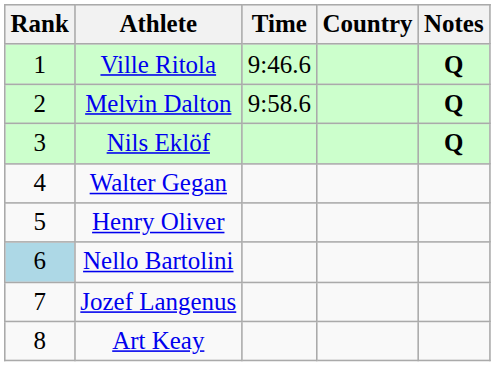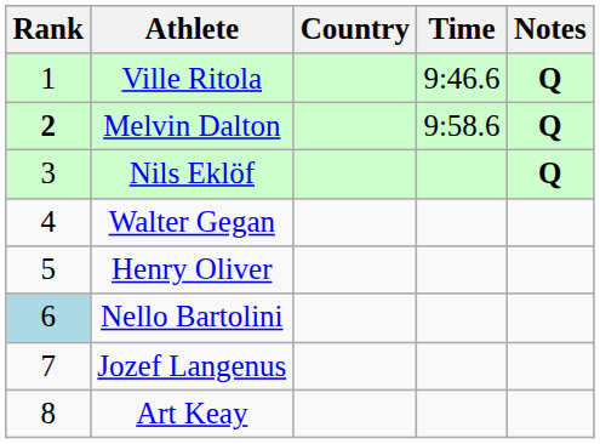 <table class="wikitable sortable" style="text-align:center">
 <tr>
 <th>Rank</th>
 <th>Athlete</th>
+<th>Country</th>
 <th>Time</th>
-<th>Country</th>
 <th>Notes</th>
 </tr>
 <tr bgcolor=ccffcc>
 <td>1</td>
 <td><a href='#'>Ville Ritola</a></td>
+<td align=left></td>
 <td>9:46.6</td>
-<td align=left></td>
 <td><strong>Q</strong></td>
 </tr>
 <tr bgcolor=ccffcc>
-<td>2</td>
+<td><strong>2</strong></td>
 <td><a href='#'>Melvin Dalton</a></td>
+<td align=left></td>
 <td>9:58.6</td>
-<td align=left></td>
 <td><strong> Q </strong></td>
 </tr>
 <tr bgcolor=ccffcc>
 <td>3</td>
 <td><a href='#'>Nils Eklöf</a></td>
+<td align=left></td>
 <td></td>
-<td align=left></td>
 <td><strong> Q </strong></td>
 </tr>
 <tr>
 <td>4</td>
 <td><a href='#'>Walter Gegan</a></td>
+<td align=left></td>
 <td></td>
-<td align=left></td>
 <td><strong> </strong></td>
 </tr>
 <tr>
 <td>5</td>
 <td><a href='#'>Henry Oliver</a></td>
+<td align=left></td>
 <td></td>
-<td align=left></td>
 <td><strong> </strong></td>
 </tr>
 <tr>
 <td style="background: lightblue;">6</td>
 <td><a href='#'>Nello Bartolini</a></td>
+<td align=left></td>
 <td></td>
-<td align=left></td>
 <td><strong> </strong></td>
 </tr>
 <tr>
 <td>7</td>
 <td><a href='#'>Jozef Langenus</a></td>
+<td align=left></td>
 <td></td>
-<td align=left></td>
 <td><strong> </strong></td>
 </tr>
 <tr>
 <td>8</td>
 <td><a href='#'>Art Keay</a></td>
+<td align=left></td>
 <td></td>
-<td align=left></td>
 <td><strong> </strong></td>
 </tr>
 </table>
